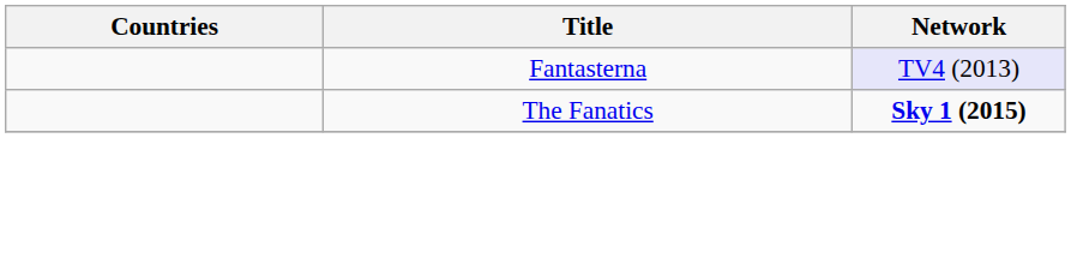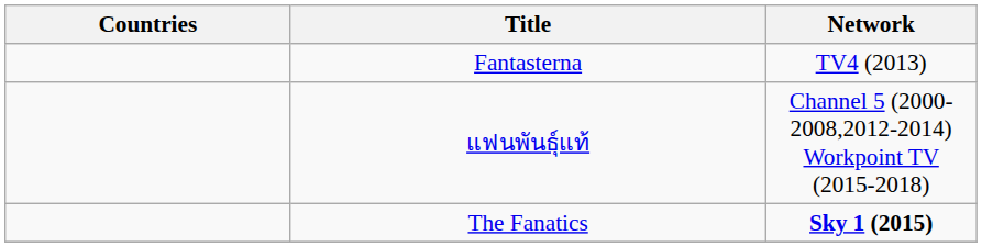 <table class="wikitable" style="text-align:center; font-size:95%; line-height:18px; width:50%;">
 <tr>
 <th width="15%">Countries</th>
 <th width="25%">Title</th>
 <th width="10%">Network</th>
 </tr>
 <tr>
 <td align="left"><strong></strong></td>
 <td><a href='#'>Fantasterna</a></td>
-<td style="background: lavender;"><a href='#'>TV4</a> (2013)</td>
+<td><a href='#'>TV4</a> (2013)</td>
+</tr>
+<tr>
+<td align="left"><strong></strong></td>
+<td><a href='#'>แฟนพันธุ์แท้</a></td>
+<td><a href='#'>Channel 5</a> (2000-2008,2012-2014)<br><a href='#'>Workpoint TV</a> (2015-2018)</td>
 </tr>
 <tr>
 <td align="left"><strong></strong></td>
 <td><a href='#'>The Fanatics</a></td>
 <td><strong><a href='#'>Sky 1</a> (2015)</strong></td>
 </tr>
 <tr>
 </tr>
 </table>
